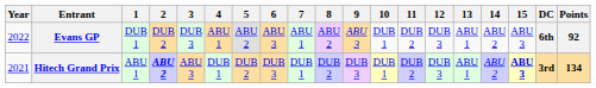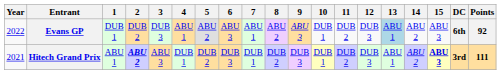 <table class="wikitable" style="text-align:center; font-size:85%">
 <tr>
 <th>Year</th>
 <th>Entrant</th>
 <th>1</th>
 <th>2</th>
 <th>3</th>
 <th>4</th>
 <th>5</th>
 <th>6</th>
 <th>7</th>
 <th>8</th>
 <th>9</th>
 <th>10</th>
 <th>11</th>
 <th>12</th>
 <th>13</th>
 <th>14</th>
 <th>15</th>
 <th>DC</th>
 <th>Points</th>
 </tr>
 <tr>
 <td><a href='#'>2022</a></td>
 <th nowrap><a href='#'>Evans GP</a></th>
 <td style="background:#DFFFDF;"><a href='#'>DUB<br>1</a><br></td>
 <td style="background:#FFDF9F;"><a href='#'>DUB<br>2</a><br></td>
 <td style="background:#DFFFDF;"><a href='#'>DUB<br>3</a><br></td>
 <td style="background:#FFDF9F;"><a href='#'>ABU<br>1</a><br></td>
 <td style="background:#DFDFDF;"><a href='#'>ABU<br>2</a><br></td>
 <td style="background:#FFDF9F;"><a href='#'>ABU<br>3</a><br></td>
 <td style="background:#DFFFDF;"><a href='#'>ABU<br>1</a><br></td>
 <td style="background:#EFCFFF;"><a href='#'>ABU<br>2</a><br></td>
 <td style="background:#FFDF9F;"><em><a href='#'>ABU<br>3</a></em><br></td>
 <td><a href='#'>DUB<br>1</a></td>
 <td><a href='#'>DUB<br>2</a></td>
 <td><a href='#'>DUB<br>3</a></td>
-<td><a href='#'>ABU<br>1</a></td>
+<td style="background: lightblue;"><a href='#'>ABU<br>1</a></td>
 <td><a href='#'>ABU<br>2</a></td>
 <td><a href='#'>ABU<br>3</a></td>
 <th>6th</th>
 <th>92</th>
 </tr>
 <tr>
 <td><a href='#'>2021</a></td>
 <th nowrap><a href='#'>Hitech Grand Prix</a></th>
 <td style="background:#DFFFDF;"><a href='#'>ABU<br>1</a><br></td>
 <td style="background:#CFCFFF;"><strong><em><a href='#'>ABU<br>2</a></em><br></strong></td>
 <td style="background:#FFDF9F;"><a href='#'>ABU<br>3</a><br></td>
 <td style="background:#DFFFDF;"><a href='#'>DUB<br>1</a><br></td>
 <td style="background:#FFDF9F;"><a href='#'>DUB<br>2</a><br></td>
 <td style="background:#FFDF9F;"><a href='#'>DUB<br>3</a><br></td>
 <td style="background:#DFFFDF;"><a href='#'>DUB<br>1</a><br></td>
 <td style="background:#CFCFFF;"><a href='#'>DUB<br>2</a><br></td>
 <td style="background:#EFCFFF;"><a href='#'>DUB<br>3</a><br></td>
 <td style="background:#FFFFBF;"><a href='#'>DUB<br>1</a><br></td>
 <td style="background:#CFCFFF;"><a href='#'>DUB<br>2</a><br></td>
 <td style="background:#DFFFDF;"><a href='#'>DUB<br>3</a><br></td>
 <td style="background:#DFFFDF;"><a href='#'>ABU<br>1</a><br></td>
 <td style="background:#CFCFFF;"><a href='#'><em>ABU<br>2</em></a><br></td>
 <td style="background:#FFFFBF;"><a href='#'><strong>ABU<br>3</strong></a><br></td>
 <th style="background:#FFDF9F;">3rd</th>
-<th style="background:#FFDF9F;">134</th>
+<th style="background:#FFDF9F;">111</th>
 </tr>
 </table>
